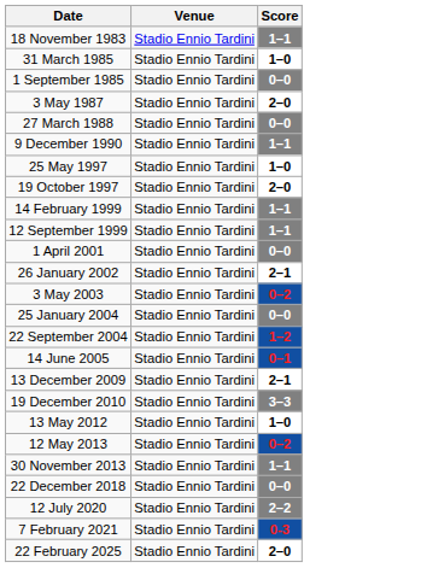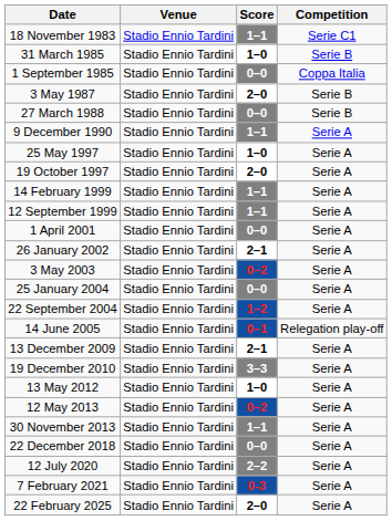 <table class="wikitable" style="text-align: center; width=20%; font-size: 11px">
 <tr>
 <th>Date</th>
 <th>Venue</th>
 <th>Score</th>
+<th>Competition</th>
 </tr>
 <tr>
 <td>18 November 1983</td>
 <td><a href='#'>Stadio Ennio Tardini</a></td>
 <td style="background:#808080; color:white;"><strong>1–1</strong></td>
+<td><a href='#'>Serie C1</a></td>
 </tr>
 <tr>
 <td>31 March 1985</td>
 <td>Stadio Ennio Tardini</td>
 <td style="background:#FFFFFF; color:black;"><strong>1–0</strong></td>
+<td><a href='#'>Serie B</a></td>
 </tr>
 <tr>
 <td>1 September 1985</td>
 <td>Stadio Ennio Tardini</td>
 <td style="background:#808080; color:white;"><strong>0–0</strong></td>
+<td><a href='#'>Coppa Italia</a></td>
 </tr>
 <tr>
 <td>3 May 1987</td>
 <td>Stadio Ennio Tardini</td>
 <td style="background:#FFFFFF; color:black;"><strong>2–0</strong></td>
+<td>Serie B</td>
 </tr>
 <tr>
 <td>27 March 1988</td>
 <td>Stadio Ennio Tardini</td>
 <td style="background:#808080; color:white;"><strong>0–0</strong></td>
+<td>Serie B</td>
 </tr>
 <tr>
 <td>9 December 1990</td>
 <td>Stadio Ennio Tardini</td>
 <td style="background:#808080; color:white;"><strong>1–1</strong></td>
+<td><a href='#'>Serie A</a></td>
 </tr>
 <tr>
 <td>25 May 1997</td>
 <td>Stadio Ennio Tardini</td>
 <td style="background:#FFFFFF; color:black;"><strong>1–0</strong></td>
+<td>Serie A</td>
 </tr>
 <tr>
 <td>19 October 1997</td>
 <td>Stadio Ennio Tardini</td>
 <td style="background:#FFFFFF; color:black;"><strong>2–0</strong></td>
+<td>Serie A</td>
 </tr>
 <tr>
 <td>14 February 1999</td>
 <td>Stadio Ennio Tardini</td>
 <td style="background:#808080; color:white;"><strong>1–1</strong></td>
+<td>Serie A</td>
 </tr>
 <tr>
 <td>12 September 1999</td>
 <td>Stadio Ennio Tardini</td>
 <td style="background:#808080; color:white;"><strong>1–1</strong></td>
+<td>Serie A</td>
 </tr>
 <tr>
 <td>1 April 2001</td>
 <td>Stadio Ennio Tardini</td>
 <td style="background:#808080; color:white;"><strong>0–0</strong></td>
+<td>Serie A</td>
 </tr>
 <tr>
 <td>26 January 2002</td>
 <td>Stadio Ennio Tardini</td>
 <td style="background:#FFFFFF; color:black;"><strong>2–1</strong></td>
+<td>Serie A</td>
 </tr>
 <tr>
 <td>3 May 2003</td>
 <td>Stadio Ennio Tardini</td>
 <td style="background:#114fa2; color:#FF2020;"><strong>0–2</strong></td>
+<td>Serie A</td>
 </tr>
 <tr>
 <td>25 January 2004</td>
 <td>Stadio Ennio Tardini</td>
 <td style="background:#808080; color:white;"><strong>0–0</strong></td>
+<td>Serie A</td>
 </tr>
 <tr>
 <td>22 September 2004</td>
 <td>Stadio Ennio Tardini</td>
 <td style="background:#114fa2; color:#FF2020;"><strong>1–2</strong></td>
+<td>Serie A</td>
 </tr>
 <tr>
 <td>14 June 2005</td>
 <td>Stadio Ennio Tardini</td>
 <td style="background:#114fa2; color:#FF2020;"><strong>0–1</strong></td>
+<td>Relegation play-off</td>
 </tr>
 <tr>
 <td>13 December 2009</td>
 <td>Stadio Ennio Tardini</td>
 <td style="background:#FFFFFF; color:black;"><strong>2–1</strong></td>
+<td>Serie A</td>
 </tr>
 <tr>
 <td>19 December 2010</td>
 <td>Stadio Ennio Tardini</td>
 <td style="background:#808080; color:white;"><strong>3–3</strong></td>
+<td>Serie A</td>
 </tr>
 <tr>
 <td>13 May 2012</td>
 <td>Stadio Ennio Tardini</td>
 <td style="background:#FFFFFF; color:black;"><strong>1–0</strong></td>
+<td>Serie A</td>
 </tr>
 <tr>
 <td>12 May 2013</td>
 <td>Stadio Ennio Tardini</td>
 <td style="background:#114fa2; color:#FF2020;"><strong>0–2</strong></td>
+<td>Serie A</td>
 </tr>
 <tr>
 <td>30 November 2013</td>
 <td>Stadio Ennio Tardini</td>
 <td style="background:#808080; color:white;"><strong>1–1</strong></td>
+<td>Serie A</td>
 </tr>
 <tr>
 <td>22 December 2018</td>
 <td>Stadio Ennio Tardini</td>
 <td style="background:#808080; color:white;"><strong>0–0</strong></td>
+<td>Serie A</td>
 </tr>
 <tr>
 <td>12 July 2020</td>
 <td>Stadio Ennio Tardini</td>
 <td style="background:#808080; color:white;"><strong>2–2</strong></td>
+<td>Serie A</td>
 </tr>
 <tr>
 <td>7 February 2021</td>
 <td>Stadio Ennio Tardini</td>
 <td style="background:#114fa2; color:#FF2020;"><strong>0-3</strong></td>
+<td>Serie A</td>
 </tr>
 <tr>
 <td>22 February 2025</td>
 <td>Stadio Ennio Tardini</td>
 <td style="background:#FFFFFF; color:black;"><strong>2–0</strong></td>
+<td>Serie A</td>
 </tr>
 </table>
